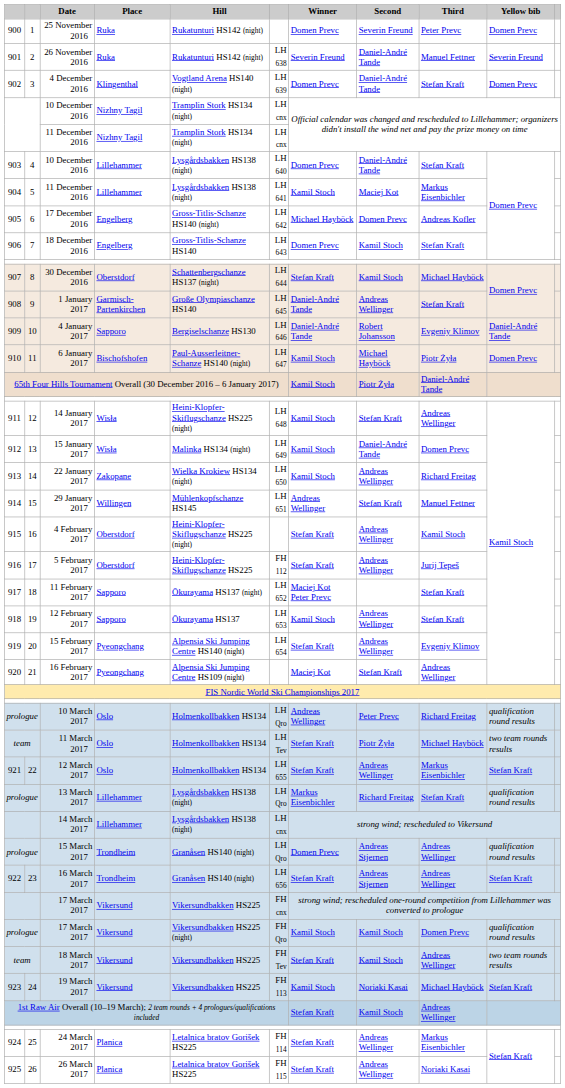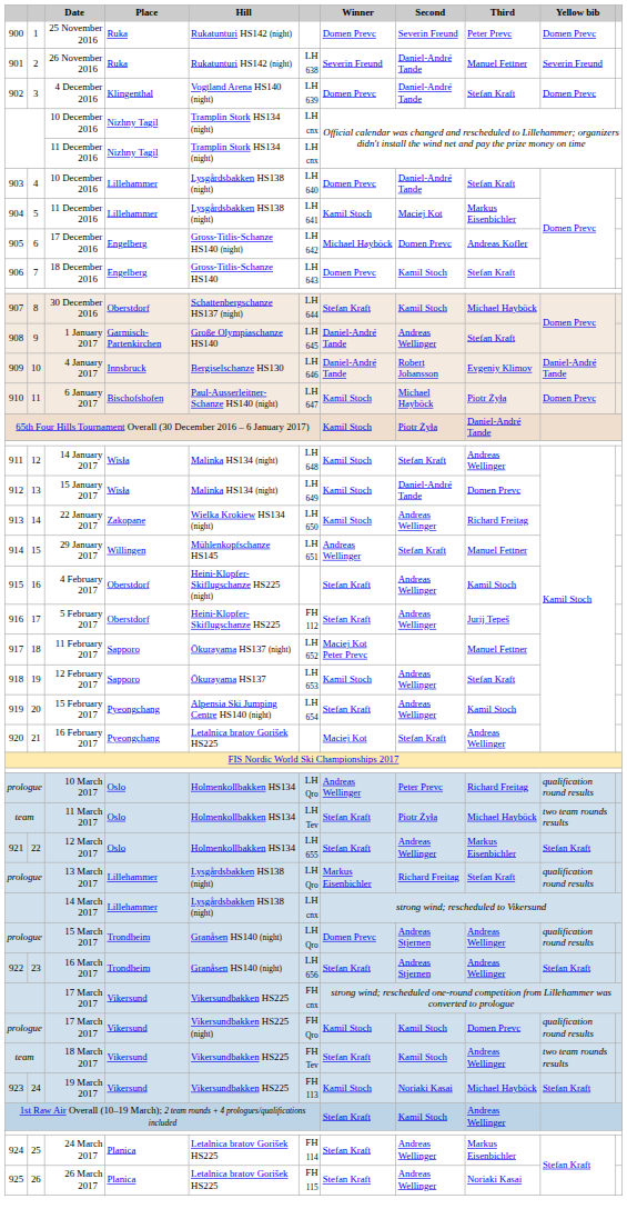 <table class="wikitable plainrowheaders" style="background:#fff; font-size:86%; line-height:16px; border:grey solid 1px; border-collapse:collapse;">
 <tr>
 <th scope="col" style="background:#ccc; width=20 px;"></th>
 <th scope="col" style="background:#ccc; width=30 px;"></th>
 <th scope="col" style="background:#ccc; width:135px;">Date</th>
 <th scope="col" style="background:#ccc; width:200px;">Place</th>
 <th scope="col" style="background:#ccc; width:240px;">Hill</th>
 <th scope="col" style="background:#ccc; width:40px;"></th>
 <th scope="col" style="background:#ccc; width:185px;">Winner</th>
 <th scope="col" style="background:#ccc; width:185px;">Second</th>
 <th scope="col" style="background:#ccc; width:185px;">Third</th>
 <th scope="col" style="background:#ccc; width:180px;">Yellow bib</th>
 <th scope="col" style="background:#ccc; width:10px;"></th>
 </tr>
 <tr>
 <td align=center>900</td>
 <td align=center>1</td>
 <td align=right>25 November 2016  </td>
 <td> <a href='#'>Ruka</a></td>
 <td><a href='#'>Rukatunturi</a> HS142 <small>(night)</small></td>
 <td align=right></td>
 <td> <a href='#'>Domen Prevc</a></td>
 <td> <a href='#'>Severin Freund</a></td>
 <td> <a href='#'>Peter Prevc</a></td>
 <td> <a href='#'>Domen Prevc</a></td>
 <td></td>
 </tr>
 <tr>
 <td align=center>901</td>
 <td align=center>2</td>
 <td align=right>26 November 2016  </td>
 <td> <a href='#'>Ruka</a></td>
 <td><a href='#'>Rukatunturi</a> HS142 <small>(night)</small></td>
 <td align=right>LH <sub>638</sub></td>
 <td> <a href='#'>Severin Freund</a></td>
 <td> <a href='#'>Daniel-André Tande</a></td>
 <td> <a href='#'>Manuel Fettner</a></td>
 <td> <a href='#'>Severin Freund</a></td>
 <td></td>
 </tr>
 <tr>
 <td align=center>902</td>
 <td align=center>3</td>
 <td align=right>4 December 2016  </td>
 <td> <a href='#'>Klingenthal</a></td>
 <td><a href='#'>Vogtland Arena</a> HS140 <small>(night)</small></td>
 <td align=right>LH <sub>639</sub></td>
 <td> <a href='#'>Domen Prevc</a></td>
 <td> <a href='#'>Daniel-André Tande</a></td>
 <td> <a href='#'>Stefan Kraft</a></td>
 <td> <a href='#'>Domen Prevc</a></td>
 <td></td>
 </tr>
 <tr>
 <td colspan=2 rowspan=2></td>
 <td align=right>10 December 2016  </td>
 <td> <a href='#'>Nizhny Tagil</a></td>
 <td><a href='#'>Tramplin Stork</a> HS134 <small>(night)</small></td>
 <td align=right>LH <sub>cnx</sub></td>
 <td align=center rowspan=2 colspan=5><em>Official calendar was changed and rescheduled to Lillehammer; organizers didn't install the wind net and pay the prize money on time</em></td>
 </tr>
 <tr>
 <td align=right>11 December 2016  </td>
 <td> <a href='#'>Nizhny Tagil</a></td>
 <td><a href='#'>Tramplin Stork</a> HS134 <small>(night)</small></td>
 <td align=right>LH <sub>cnx</sub></td>
 </tr>
 <tr>
 <td align=center>903</td>
 <td align=center>4</td>
 <td align=right><small></small> 10 December 2016  </td>
 <td> <a href='#'>Lillehammer</a></td>
 <td><a href='#'>Lysgårdsbakken</a> HS138 <small>(night)</small></td>
 <td align=right>LH <sub>640</sub></td>
 <td> <a href='#'>Domen Prevc</a></td>
 <td> <a href='#'>Daniel-André Tande</a></td>
 <td> <a href='#'>Stefan Kraft</a></td>
 <td rowspan=4> <a href='#'>Domen Prevc</a></td>
 <td></td>
 </tr>
 <tr>
 <td align=center>904</td>
 <td align=center>5</td>
 <td align=right><small></small> 11 December 2016  </td>
 <td> <a href='#'>Lillehammer</a></td>
 <td><a href='#'>Lysgårdsbakken</a> HS138 <small>(night)</small></td>
 <td align=right>LH <sub>641</sub></td>
 <td> <a href='#'>Kamil Stoch</a></td>
 <td> <a href='#'>Maciej Kot</a></td>
 <td> <a href='#'>Markus Eisenbichler</a></td>
 <td></td>
 </tr>
 <tr>
 <td align=center>905</td>
 <td align=center>6</td>
 <td align=right>17 December 2016  </td>
 <td> <a href='#'>Engelberg</a></td>
 <td><a href='#'>Gross-Titlis-Schanze</a> HS140 <small>(night)</small></td>
 <td align=right>LH <sub>642</sub></td>
 <td> <a href='#'>Michael Hayböck</a></td>
 <td> <a href='#'>Domen Prevc</a></td>
 <td> <a href='#'>Andreas Kofler</a></td>
 <td></td>
 </tr>
 <tr>
 <td align=center>906</td>
 <td align=center>7</td>
 <td align=right>18 December 2016  </td>
 <td> <a href='#'>Engelberg</a></td>
 <td><a href='#'>Gross-Titlis-Schanze</a> HS140</td>
 <td align=right>LH <sub>643</sub></td>
 <td> <a href='#'>Domen Prevc</a></td>
 <td> <a href='#'>Kamil Stoch</a></td>
 <td> <a href='#'>Stefan Kraft</a></td>
 <td></td>
 </tr>
 <tr>
 <td colspan=11></td>
 </tr>
 <tr bgcolor=#F5EADF>
 <td align=center>907</td>
 <td align=center>8</td>
 <td align=right>30 December 2016  </td>
 <td> <a href='#'>Oberstdorf</a></td>
 <td><a href='#'>Schattenbergschanze</a> HS137 <small>(night)</small></td>
 <td align=right>LH <sub>644</sub></td>
 <td> <a href='#'>Stefan Kraft</a></td>
 <td> <a href='#'>Kamil Stoch</a></td>
 <td> <a href='#'>Michael Hayböck</a></td>
 <td rowspan=2> <a href='#'>Domen Prevc</a></td>
 <td></td>
 </tr>
 <tr bgcolor=#F5EADF>
 <td align=center>908</td>
 <td align=center>9</td>
 <td align=right>1 January 2017  </td>
 <td> <a href='#'>Garmisch-Partenkirchen</a></td>
 <td><a href='#'>Große Olympiaschanze</a> HS140</td>
 <td align=right>LH <sub>645</sub></td>
 <td> <a href='#'>Daniel-André Tande</a></td>
 <td> <a href='#'>Andreas Wellinger</a></td>
 <td> <a href='#'>Stefan Kraft</a></td>
 <td></td>
 </tr>
 <tr bgcolor=#F5EADF>
 <td align=center>909</td>
 <td align=center>10</td>
 <td align=right><small></small> 4 January 2017  </td>
-<td> <a href='#'>Sapporo</a></td>
+<td> <a href='#'>Innsbruck</a></td>
 <td><a href='#'>Bergiselschanze</a> HS130</td>
 <td align=right>LH <sub>646</sub></td>
 <td> <a href='#'>Daniel-André Tande</a></td>
 <td> <a href='#'>Robert Johansson</a></td>
 <td> <a href='#'>Evgeniy Klimov</a></td>
 <td> <a href='#'>Daniel-André Tande</a></td>
 <td></td>
 </tr>
 <tr bgcolor=#F5EADF>
 <td align=center>910</td>
 <td align=center>11</td>
 <td align=right>6 January 2017  </td>
 <td> <a href='#'>Bischofshofen</a></td>
 <td><a href='#'>Paul-Ausserleitner-Schanze</a> HS140 <small>(night)</small></td>
 <td align=right>LH <sub>647</sub></td>
 <td> <a href='#'>Kamil Stoch</a></td>
 <td> <a href='#'>Michael Hayböck</a></td>
 <td> <a href='#'>Piotr Żyła</a></td>
 <td> <a href='#'>Domen Prevc</a></td>
 <td></td>
 </tr>
 <tr bgcolor=#EFDECD>
 <td colspan=6 align=center><a href='#'>65th Four Hills Tournament</a> Overall (30 December 2016 – 6 January 2017)</td>
 <td> <a href='#'>Kamil Stoch</a></td>
 <td> <a href='#'>Piotr Żyła</a></td>
 <td> <a href='#'>Daniel-André Tande</a></td>
 <td colspan=2></td>
 </tr>
 <tr>
 <td colspan=11></td>
 </tr>
 <tr>
 <td align=center>911</td>
 <td align=center>12</td>
 <td align=right>14 January 2017  </td>
 <td> <a href='#'>Wisła</a></td>
-<td><a href='#'>Heini-Klopfer-Skiflugschanze</a> HS225 <small>(night)</small></td>
+<td><a href='#'>Malinka</a> HS134 <small>(night)</small></td>
 <td align=right>LH <sub>648</sub></td>
 <td> <a href='#'>Kamil Stoch</a></td>
 <td> <a href='#'>Stefan Kraft</a></td>
 <td> <a href='#'>Andreas Wellinger</a></td>
 <td rowspan=10> <a href='#'>Kamil Stoch</a></td>
 <td></td>
 </tr>
 <tr>
 <td align=center>912</td>
 <td align=center>13</td>
 <td align=right>15 January 2017  </td>
 <td> <a href='#'>Wisła</a></td>
 <td><a href='#'>Malinka</a> HS134 <small>(night)</small></td>
 <td align=right>LH <sub>649</sub></td>
 <td> <a href='#'>Kamil Stoch</a></td>
 <td> <a href='#'>Daniel-André Tande</a></td>
 <td> <a href='#'>Domen Prevc</a></td>
 <td></td>
 </tr>
 <tr>
 <td align=center>913</td>
 <td align=center>14</td>
 <td align=right>22 January 2017  </td>
 <td> <a href='#'>Zakopane</a></td>
 <td><a href='#'>Wielka Krokiew</a> HS134 <small>(night)</small></td>
 <td align=right>LH <sub>650</sub></td>
 <td> <a href='#'>Kamil Stoch</a></td>
 <td> <a href='#'>Andreas Wellinger</a></td>
 <td> <a href='#'>Richard Freitag</a></td>
 <td></td>
 </tr>
 <tr>
 <td align=center>914</td>
 <td align=center>15</td>
 <td align=right>29 January 2017  </td>
 <td> <a href='#'>Willingen</a></td>
 <td><a href='#'>Mühlenkopfschanze</a> HS145</td>
 <td align=right>LH <sub>651</sub></td>
 <td> <a href='#'>Andreas Wellinger</a></td>
 <td> <a href='#'>Stefan Kraft</a></td>
 <td> <a href='#'>Manuel Fettner</a></td>
 <td></td>
 </tr>
 <tr>
 <td align=center>915</td>
 <td align=center>16</td>
 <td align=right>4 February 2017  </td>
 <td> <a href='#'>Oberstdorf</a></td>
 <td><a href='#'>Heini-Klopfer-Skiflugschanze</a> HS225 <small>(night)</small></td>
 <td align=right></td>
 <td> <a href='#'>Stefan Kraft</a></td>
 <td> <a href='#'>Andreas Wellinger</a></td>
 <td> <a href='#'>Kamil Stoch</a></td>
 <td></td>
 </tr>
 <tr>
 <td align=center>916</td>
 <td align=center>17</td>
 <td align=right><small></small> 5 February 2017  </td>
 <td> <a href='#'>Oberstdorf</a></td>
 <td><a href='#'>Heini-Klopfer-Skiflugschanze</a> HS225</td>
 <td align=right>FH <sub>112</sub></td>
 <td> <a href='#'>Stefan Kraft</a></td>
 <td> <a href='#'>Andreas Wellinger</a></td>
 <td> <a href='#'>Jurij Tepeš</a></td>
 <td></td>
 </tr>
 <tr>
 <td align=center>917</td>
 <td align=center>18</td>
 <td align=right>11 February 2017  </td>
 <td> <a href='#'>Sapporo</a></td>
 <td><a href='#'>Ōkurayama</a> HS137 <small>(night)</small></td>
 <td align=right>LH <sub>652</sub></td>
 <td> <a href='#'>Maciej Kot</a><br> <a href='#'>Peter Prevc</a></td>
 <td></td>
-<td> <a href='#'>Stefan Kraft</a></td>
+<td> <a href='#'>Manuel Fettner</a></td>
 <td></td>
 </tr>
 <tr>
 <td align=center>918</td>
 <td align=center>19</td>
 <td align=right>12 February 2017  </td>
 <td> <a href='#'>Sapporo</a></td>
 <td><a href='#'>Ōkurayama</a> HS137</td>
 <td align=right>LH <sub>653</sub></td>
 <td> <a href='#'>Kamil Stoch</a></td>
 <td> <a href='#'>Andreas Wellinger</a></td>
 <td> <a href='#'>Stefan Kraft</a></td>
 <td></td>
 </tr>
 <tr>
 <td align=center>919</td>
 <td align=center>20</td>
 <td align=right>15 February 2017  </td>
 <td> <a href='#'>Pyeongchang</a></td>
 <td><a href='#'>Alpensia Ski Jumping Centre</a> HS140 <small>(night)</small></td>
 <td align=right>LH <sub>654</sub></td>
 <td> <a href='#'>Stefan Kraft</a></td>
 <td> <a href='#'>Andreas Wellinger</a></td>
-<td> <a href='#'>Evgeniy Klimov</a></td>
+<td> <a href='#'>Kamil Stoch</a></td>
 <td></td>
 </tr>
 <tr>
 <td align=center>920</td>
 <td align=center>21</td>
 <td align=right><small></small> 16 February 2017  </td>
 <td> <a href='#'>Pyeongchang</a></td>
-<td><a href='#'>Alpensia Ski Jumping Centre</a> HS109 <small>(night)</small></td>
+<td><a href='#'>Letalnica bratov Gorišek</a> HS225</td>
 <td align=right></td>
 <td> <a href='#'>Maciej Kot</a></td>
 <td> <a href='#'>Stefan Kraft</a></td>
 <td> <a href='#'>Andreas Wellinger</a></td>
 <td></td>
 </tr>
 <tr style="background:#FFEBAD">
 <td colspan=11 align=center><a href='#'>FIS Nordic World Ski Championships 2017</a></td>
 </tr>
 <tr>
 <td colspan=11></td>
 </tr>
 <tr bgcolor=#d0e0ed>
 <td colspan=2 align=center><em>prologue</em></td>
 <td align=right>10 March 2017  </td>
 <td> <a href='#'>Oslo</a></td>
 <td><a href='#'>Holmenkollbakken</a> HS134</td>
 <td align=right>LH <sub>Qro</sub></td>
 <td> <a href='#'>Andreas Wellinger</a></td>
 <td> <a href='#'>Peter Prevc</a></td>
 <td> <a href='#'>Richard Freitag</a></td>
 <td><em>qualification round results</em></td>
 <td></td>
 </tr>
 <tr bgcolor=#d0e0ed>
 <td colspan=2 align=center><em>team</em></td>
 <td align=right>11 March 2017  </td>
 <td> <a href='#'>Oslo</a></td>
 <td><a href='#'>Holmenkollbakken</a> HS134</td>
 <td align=right>LH <sub>Tev</sub></td>
 <td> <a href='#'>Stefan Kraft</a></td>
 <td> <a href='#'>Piotr Żyła</a></td>
 <td> <a href='#'>Michael Hayböck</a></td>
 <td><em>two team rounds results</em></td>
 <td></td>
 </tr>
 <tr bgcolor=#d0e0ed>
 <td align=center>921</td>
 <td align=center>22</td>
 <td align=right>12 March 2017  </td>
 <td> <a href='#'>Oslo</a></td>
 <td><a href='#'>Holmenkollbakken</a> HS134</td>
 <td align=right>LH <sub>655</sub></td>
 <td> <a href='#'>Stefan Kraft</a></td>
 <td> <a href='#'>Andreas Wellinger</a></td>
 <td> <a href='#'>Markus Eisenbichler</a></td>
 <td> <a href='#'>Stefan Kraft</a></td>
 <td></td>
 </tr>
 <tr bgcolor=#d0e0ed>
 <td colspan=2 align=center><em>prologue</em></td>
 <td align=right>13 March 2017  </td>
 <td> <a href='#'>Lillehammer</a></td>
 <td><a href='#'>Lysgårdsbakken</a> HS138 <small>(night)</small></td>
 <td align=right>LH <sub>Qro</sub></td>
 <td> <a href='#'>Markus Eisenbichler</a></td>
 <td> <a href='#'>Richard Freitag</a></td>
 <td> <a href='#'>Stefan Kraft</a></td>
 <td><em>qualification round results</em></td>
 <td></td>
 </tr>
 <tr bgcolor=#d0e0ed>
 <td colspan=2></td>
 <td align=right>14 March 2017  </td>
 <td> <a href='#'>Lillehammer</a></td>
 <td><a href='#'>Lysgårdsbakken</a> HS138 <small>(night)</small></td>
 <td align=right>LH <sub>cnx</sub></td>
 <td colspan=5 align=center><em>strong wind; rescheduled to Vikersund</em></td>
 </tr>
 <tr bgcolor=#d0e0ed>
 <td colspan=2 align=center><em>prologue</em></td>
 <td align=right>15 March 2017  </td>
 <td> <a href='#'>Trondheim</a></td>
 <td><a href='#'>Granåsen</a> HS140 <small>(night)</small></td>
 <td align=right>LH <sub>Qro</sub></td>
 <td> <a href='#'>Domen Prevc</a></td>
 <td> <a href='#'>Andreas Stjernen</a></td>
 <td> <a href='#'>Andreas Wellinger</a></td>
 <td><em>qualification round results</em></td>
 <td></td>
 </tr>
 <tr bgcolor=#d0e0ed>
 <td align=center>922</td>
 <td align=center>23</td>
 <td align=right>16 March 2017  </td>
 <td> <a href='#'>Trondheim</a></td>
 <td><a href='#'>Granåsen</a> HS140 <small>(night)</small></td>
 <td align=right>LH <sub>656</sub></td>
 <td> <a href='#'>Stefan Kraft</a></td>
 <td> <a href='#'>Andreas Stjernen</a></td>
 <td> <a href='#'>Andreas Wellinger</a></td>
 <td> <a href='#'>Stefan Kraft</a></td>
 <td></td>
 </tr>
 <tr bgcolor=#d0e0ed>
 <td colspan=2></td>
 <td align=right><small></small> 17 March 2017  </td>
 <td> <a href='#'>Vikersund</a></td>
 <td><a href='#'>Vikersundbakken</a> HS225</td>
 <td align=right>FH <sub>cnx</sub></td>
 <td colspan=5 align=center><em>strong wind; rescheduled one-round competition from Lillehammer was converted to prologue</em></td>
 </tr>
 <tr bgcolor=#d0e0ed>
 <td colspan=2 align=center><em>prologue</em></td>
 <td align=right>17 March 2017  </td>
 <td> <a href='#'>Vikersund</a></td>
 <td><a href='#'>Vikersundbakken</a> HS225 <small>(night)</small></td>
 <td align=right>FH <sub>Qro</sub></td>
 <td> <a href='#'>Kamil Stoch</a></td>
 <td> <a href='#'>Kamil Stoch</a></td>
 <td> <a href='#'>Domen Prevc</a></td>
 <td><em>qualification round results</em></td>
 <td></td>
 </tr>
 <tr bgcolor=#d0e0ed>
 <td colspan=2 align=center><em>team</em></td>
 <td align=right>18 March 2017  </td>
 <td> <a href='#'>Vikersund</a></td>
 <td><a href='#'>Vikersundbakken</a> HS225</td>
 <td align=right>FH <sub>Tev</sub></td>
 <td> <a href='#'>Stefan Kraft</a></td>
 <td> <a href='#'>Kamil Stoch</a></td>
 <td> <a href='#'>Andreas Wellinger</a></td>
 <td><em>two team rounds results</em></td>
 <td></td>
 </tr>
 <tr bgcolor=#d0e0ed>
 <td align=center>923</td>
 <td align=center>24</td>
 <td align=right>19 March 2017  </td>
 <td> <a href='#'>Vikersund</a></td>
 <td><a href='#'>Vikersundbakken</a> HS225</td>
 <td align=right>FH <sub>113</sub></td>
 <td> <a href='#'>Kamil Stoch</a></td>
 <td> <a href='#'>Noriaki Kasai</a></td>
 <td> <a href='#'>Michael Hayböck</a></td>
 <td> <a href='#'>Stefan Kraft</a></td>
 <td></td>
 </tr>
 <tr bgcolor=#BCD4E6>
 <td colspan=6 align=center><a href='#'>1st Raw Air</a> Overall (10–19 March); <small><em>2 team rounds + 4 prologues/qualifications included</em></small></td>
 <td> <a href='#'>Stefan Kraft</a></td>
 <td> <a href='#'>Kamil Stoch</a></td>
 <td> <a href='#'>Andreas Wellinger</a></td>
 <td colspan=2></td>
 </tr>
 <tr>
 <td colspan=11></td>
 </tr>
 <tr>
 <td align=center>924</td>
 <td align=center>25</td>
 <td align=right>24 March 2017  </td>
 <td> <a href='#'>Planica</a></td>
 <td><a href='#'>Letalnica bratov Gorišek</a> HS225</td>
 <td align=right>FH <sub>114</sub></td>
 <td> <a href='#'>Stefan Kraft</a></td>
 <td> <a href='#'>Andreas Wellinger</a></td>
 <td> <a href='#'>Markus Eisenbichler</a></td>
 <td rowspan=2> <a href='#'>Stefan Kraft</a></td>
 <td></td>
 </tr>
 <tr>
 <td align=center>925</td>
 <td align=center>26</td>
 <td align=right><small></small> 26 March 2017  </td>
 <td> <a href='#'>Planica</a></td>
 <td><a href='#'>Letalnica bratov Gorišek</a> HS225</td>
 <td align=right>FH <sub>115</sub></td>
 <td> <a href='#'>Stefan Kraft</a></td>
 <td> <a href='#'>Andreas Wellinger</a></td>
 <td> <a href='#'>Noriaki Kasai</a></td>
 <td></td>
 </tr>
 </table>
